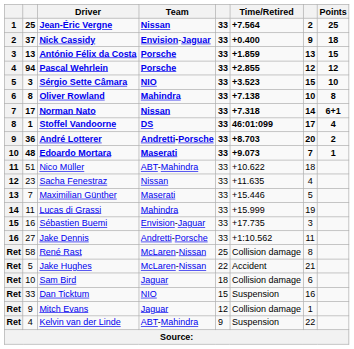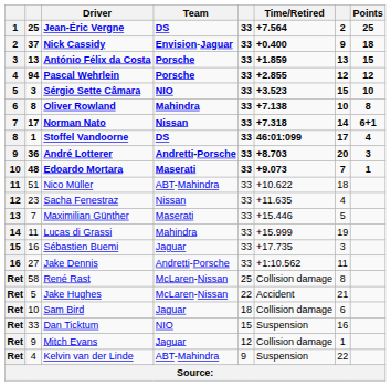 <table class="wikitable sortable" style="font-size: 85%">
 <tr>
 <th scope="col"></th>
 <th scope="col"></th>
 <th scope="col">Driver</th>
 <th scope="col">Team</th>
 <th scope="col"></th>
 <th scope="col" class="unsortable">Time/Retired</th>
 <th scope="col"></th>
 <th scope="col">Points</th>
 </tr>
 <tr>
 <th scope="row">1</th>
 <td align="center"><strong>25</strong></td>
 <td data-sort-value=" "><strong> <a href='#'>Jean-Éric Vergne</a></strong></td>
-<td><a href='#'><strong>Nissan</strong></a></td>
+<td><a href='#'><strong>DS</strong></a></td>
 <td><strong>33</strong></td>
 <td><strong>+7.564</strong></td>
 <td align="center"><strong>2</strong></td>
 <td align="center"><strong>25</strong></td>
 </tr>
 <tr>
 <th scope="row">2</th>
 <td align="center"><strong>37</strong></td>
 <td data-sort-value=" "><strong> <a href='#'>Nick Cassidy</a></strong></td>
 <td><a href='#'><strong>Envision</strong></a>-<a href='#'><strong>Jaguar</strong></a></td>
 <td><strong>33</strong></td>
 <td><strong>+0.400</strong></td>
 <td align="center"><strong>9</strong></td>
 <td align="center"><strong>18</strong></td>
 </tr>
 <tr>
 <th scope="row">3</th>
 <td align="center"><strong>13</strong></td>
 <td data-sort-value=" "><strong> <a href='#'>António Félix da Costa</a></strong></td>
 <td><a href='#'><strong>Porsche</strong></a></td>
 <td><strong>33</strong></td>
 <td><strong>+1.859</strong></td>
 <td align="center"><strong>13</strong></td>
 <td align="center"><strong>15</strong></td>
 </tr>
 <tr>
 <th scope="row">4</th>
 <td align="center"><strong>94</strong></td>
 <td data-sort-value=" "><strong> <a href='#'>Pascal Wehrlein</a></strong></td>
 <td><a href='#'><strong>Porsche</strong></a></td>
 <td><strong>33</strong></td>
 <td><strong>+2.855</strong></td>
 <td align="center"><strong>12</strong></td>
 <td align="center"><strong>12</strong></td>
 </tr>
 <tr>
 <th scope="row">5</th>
 <td align="center"><strong>3</strong></td>
 <td data-sort-value=" "><strong> <a href='#'>Sérgio Sette Câmara</a></strong></td>
 <td><a href='#'><strong>NIO</strong></a></td>
 <td><strong>33</strong></td>
 <td><strong>+3.523</strong></td>
 <td align="center"><strong>15</strong></td>
 <td align="center"><strong>10</strong></td>
 </tr>
 <tr>
 <th scope="row">6</th>
 <td align="center"><strong>8</strong></td>
 <td data-sort-value=" "><strong> <a href='#'>Oliver Rowland</a></strong></td>
 <td><a href='#'><strong>Mahindra</strong></a></td>
 <td><strong>33</strong></td>
 <td><strong>+7.138</strong></td>
 <td align="center"><strong>10</strong></td>
 <td align="center"><strong>8</strong></td>
 </tr>
 <tr>
 <th scope="row">7</th>
 <td align="center"><strong>17</strong></td>
 <td data-sort-value=" "><strong> <a href='#'>Norman Nato</a></strong></td>
 <td><a href='#'><strong>Nissan</strong></a></td>
 <td><strong>33</strong></td>
 <td><strong>+7.318</strong></td>
 <td align="center"><strong>14</strong></td>
 <td align="center"><strong>6+1</strong></td>
 </tr>
 <tr>
 <th scope="row">8</th>
 <td align="center"><strong>1</strong></td>
 <td data-sort-value=" "><strong> <a href='#'>Stoffel Vandoorne</a></strong></td>
 <td><strong><a href='#'>DS</a></strong></td>
 <td><strong>33</strong></td>
 <td><strong>46:01:099</strong></td>
 <td align="center"><strong>17</strong></td>
 <td align="center"><strong>4</strong></td>
 </tr>
 <tr>
 <th scope="row">9</th>
 <td align="center"><strong>36</strong></td>
 <td data-sort-value=" "><strong> <a href='#'>André Lotterer</a></strong></td>
 <td><strong><a href='#'>Andretti</a>-<a href='#'>Porsche</a></strong></td>
 <td><strong>33</strong></td>
 <td><strong>+8.703</strong></td>
 <td align="center"><strong>20</strong></td>
-<td align="center"><strong>2</strong></td>
+<td align="center"><strong>3</strong></td>
 </tr>
 <tr>
 <th scope="row">10</th>
 <td align="center"><strong>48</strong></td>
 <td data-sort-value=" "><strong> <a href='#'>Edoardo Mortara</a></strong></td>
 <td><strong><a href='#'>Maserati</a></strong></td>
 <td><strong>33</strong></td>
 <td><strong>+9.073</strong></td>
 <td align="center"><strong>7</strong></td>
 <td align="center"><strong>1</strong></td>
 </tr>
 <tr>
 <th scope="row">11</th>
 <td align="center">51</td>
 <td data-sort-value=" "> <a href='#'>Nico Müller</a></td>
 <td><a href='#'>ABT</a>-<a href='#'>Mahindra</a></td>
 <td>33</td>
 <td>+10.622</td>
 <td align="center">18</td>
 <td align="center"></td>
 </tr>
 <tr>
 <th scope="row">12</th>
 <td align="center">23</td>
 <td data-sort-value=" "> <a href='#'>Sacha Fenestraz</a></td>
 <td><a href='#'>Nissan</a></td>
 <td>33</td>
 <td>+11.635</td>
 <td align="center">4</td>
 <td align="center"></td>
 </tr>
 <tr>
 <th scope="row">13</th>
 <td align="center">7</td>
 <td data-sort-value=" "> <a href='#'>Maximilian Günther</a></td>
 <td><a href='#'>Maserati</a></td>
 <td>33</td>
 <td>+15.446</td>
 <td align="center">5</td>
 <td align="center"></td>
 </tr>
 <tr>
 <th scope="row">14</th>
 <td align="center">11</td>
 <td data-sort-value=" "> <a href='#'>Lucas di Grassi</a></td>
 <td><a href='#'>Mahindra</a></td>
 <td>33</td>
 <td>+15.999</td>
 <td align="center">19</td>
 <td align="center"></td>
 </tr>
 <tr>
 <th scope="row">15</th>
 <td align="center">16</td>
 <td data-sort-value=" "> <a href='#'>Sébastien Buemi</a></td>
-<td><a href='#'>Envision</a>-<a href='#'>Jaguar</a></td>
+<td><a href='#'>Jaguar</a></td>
 <td>33</td>
 <td>+17.735</td>
 <td align="center">3</td>
 <td align="center"></td>
 </tr>
 <tr>
 <th scope="row">16</th>
 <td align="center">27</td>
 <td data-sort-value=" "> <a href='#'>Jake Dennis</a></td>
 <td><a href='#'>Andretti</a>-<a href='#'>Porsche</a></td>
 <td>33</td>
 <td>+1:10.562</td>
 <td align="center">11</td>
 <td align="center"></td>
 </tr>
 <tr>
 <th scope="row">Ret</th>
 <td align="center">58</td>
 <td data-sort-value=" "> <a href='#'>René Rast</a></td>
 <td><a href='#'>McLaren</a>-<a href='#'>Nissan</a></td>
 <td>25</td>
 <td>Collision damage</td>
 <td align="center">8</td>
 <td align="center"></td>
 </tr>
 <tr>
 <th scope="row">Ret</th>
 <td align="center">5</td>
 <td data-sort-value=" "> <a href='#'>Jake Hughes</a></td>
 <td><a href='#'>McLaren</a>-<a href='#'>Nissan</a></td>
 <td>22</td>
 <td>Accident</td>
 <td align="center">21</td>
 <td align="center"></td>
 </tr>
 <tr>
 <th scope="row">Ret</th>
 <td align="center">10</td>
 <td data-sort-value=" "> <a href='#'>Sam Bird</a></td>
 <td><a href='#'>Jaguar</a></td>
 <td>18</td>
 <td>Collision damage</td>
 <td align="center">6</td>
 <td align="center"></td>
 </tr>
 <tr>
 <th scope="row">Ret</th>
 <td align="center">33</td>
 <td data-sort-value=" "> <a href='#'>Dan Ticktum</a></td>
 <td><a href='#'>NIO</a></td>
 <td>15</td>
 <td>Suspension</td>
 <td align="center">16</td>
 <td align="center"></td>
 </tr>
 <tr>
 <th scope="row">Ret</th>
 <td align="center">9</td>
 <td data-sort-value=" "> <a href='#'>Mitch Evans</a></td>
 <td><a href='#'>Jaguar</a></td>
 <td>12</td>
 <td>Collision damage</td>
 <td align="center">1</td>
 <td align="center"></td>
 </tr>
 <tr>
 <th scope="row">Ret</th>
 <td align="center">4</td>
 <td data-sort-value=" "> <a href='#'>Kelvin van der Linde</a></td>
 <td><a href='#'>ABT</a>-<a href='#'>Mahindra</a></td>
 <td>9</td>
 <td>Suspension</td>
 <td align="center">22</td>
 <td align="center"></td>
 </tr>
 <tr>
 <th colspan="8">Source:</th>
 </tr>
 </table>
